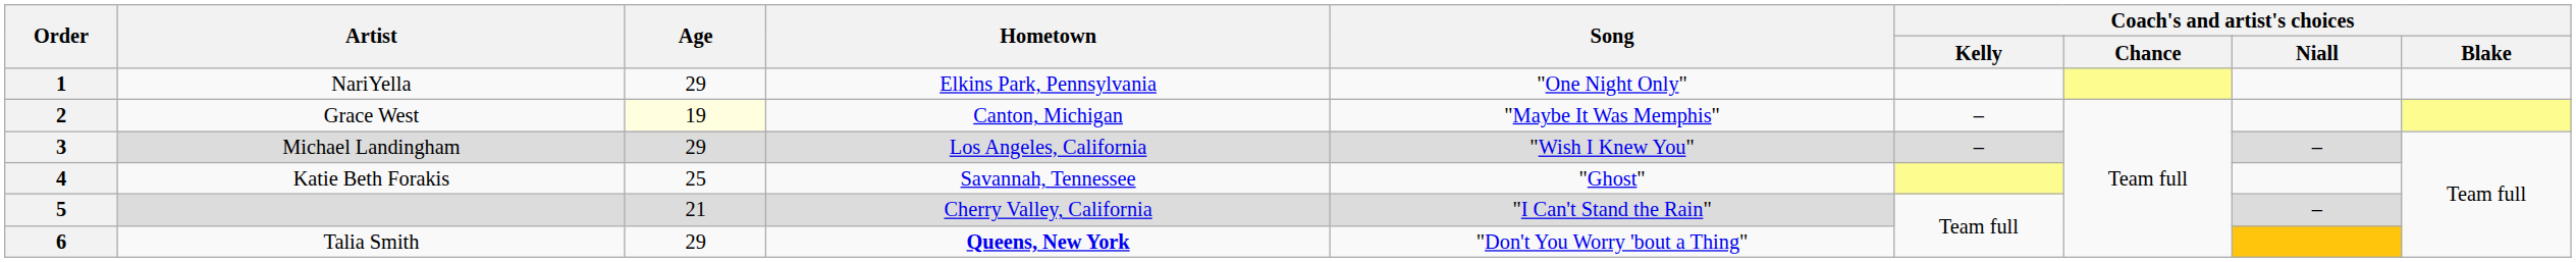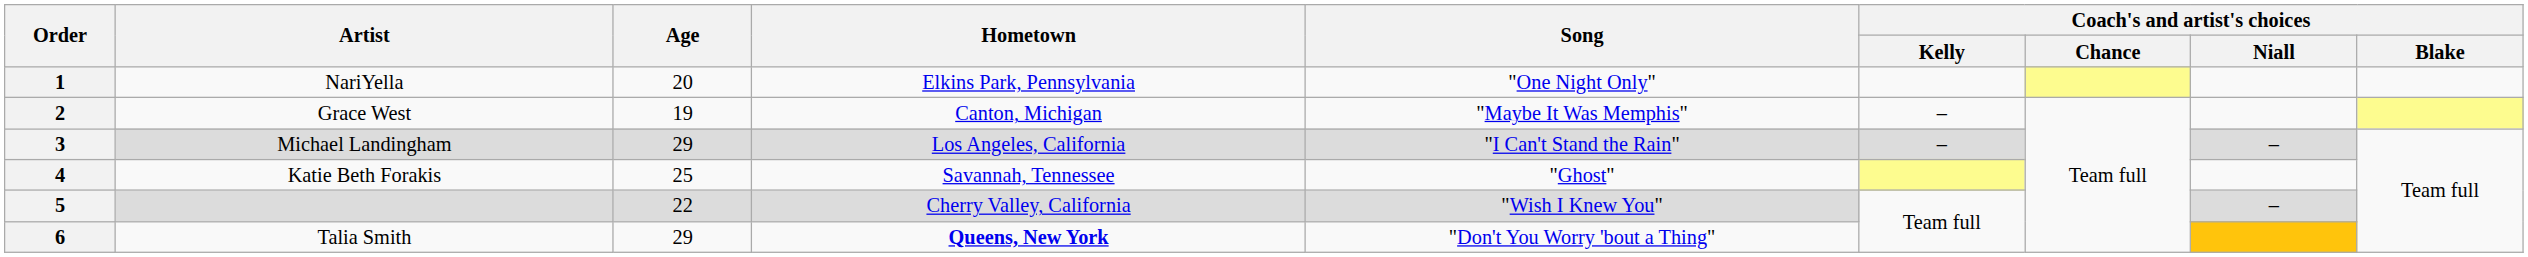 <table class="wikitable" style="text-align:center; line-height:17px; width:100%">
 <tr>
 <th rowspan="2" scope="col" style="width:04%">Order</th>
 <th rowspan="2" scope="col" style="width:18%">Artist</th>
 <th rowspan="2" scope="col" style="width:05%">Age</th>
 <th rowspan="2" scope="col" style="width:20%">Hometown</th>
 <th rowspan="2" scope="col" style="width:20%">Song</th>
 <th colspan="4" scope="col" style="width:24%">Coach's and artist's choices</th>
 </tr>
 <tr>
 <th style="width:06%">Kelly</th>
 <th style="width:06%">Chance</th>
 <th style="width:06%">Niall</th>
 <th style="width:06%">Blake</th>
 </tr>
 <tr>
 <th>1</th>
 <td>NariYella</td>
-<td>29</td>
+<td>20</td>
 <td><a href='#'>Elkins Park, Pennsylvania</a></td>
 <td>"<a href='#'>One Night Only</a>"</td>
 <td><em></em></td>
 <td style="background:#fdfc8f"><em></em></td>
 <td><em></em></td>
 <td><em></em></td>
 </tr>
 <tr>
 <th>2</th>
 <td>Grace West</td>
-<td style="background: lightyellow;">19</td>
+<td>19</td>
 <td><a href='#'>Canton, Michigan</a></td>
 <td>"<a href='#'>Maybe It Was Memphis</a>"</td>
 <td>–</td>
 <td rowspan="5">Team full</td>
 <td><em></em></td>
 <td style="background:#fdfc8f"><em></em></td>
 </tr>
 <tr>
 <th>3</th>
 <td style="background:#DCDCDC">Michael Landingham</td>
 <td style="background:#DCDCDC">29</td>
 <td style="background:#DCDCDC"><a href='#'>Los Angeles, California</a></td>
-<td style="background:#DCDCDC">"<a href='#'>Wish I Knew You</a>"</td>
+<td style="background:#DCDCDC">"<a href='#'>I Can't Stand the Rain</a>"</td>
 <td style="background:#DCDCDC">–</td>
 <td style="background:#DCDCDC">–</td>
 <td rowspan="4">Team full</td>
 </tr>
 <tr>
 <th>4</th>
 <td>Katie Beth Forakis</td>
 <td>25</td>
 <td><a href='#'>Savannah, Tennessee</a></td>
 <td>"<a href='#'>Ghost</a>"</td>
 <td style="background:#fdfc8f"><em></em></td>
 <td><em></em></td>
 </tr>
 <tr>
 <th>5</th>
 <td style="background:#DCDCDC"></td>
-<td style="background:#DCDCDC">21</td>
+<td style="background:#DCDCDC">22</td>
 <td style="background:#DCDCDC"><a href='#'>Cherry Valley, California</a></td>
-<td style="background:#DCDCDC">"<a href='#'>I Can't Stand the Rain</a>"</td>
+<td style="background:#DCDCDC">"<a href='#'>Wish I Knew You</a>"</td>
 <td rowspan="2">Team full</td>
 <td style="background:#DCDCDC">–</td>
 </tr>
 <tr>
 <th>6</th>
 <td>Talia Smith</td>
 <td>29</td>
 <td><strong><a href='#'>Queens, New York</a></strong></td>
 <td>"<a href='#'>Don't You Worry 'bout a Thing</a>"</td>
 <td style="background:#ffc40c"><em></em></td>
 </tr>
 </table>
